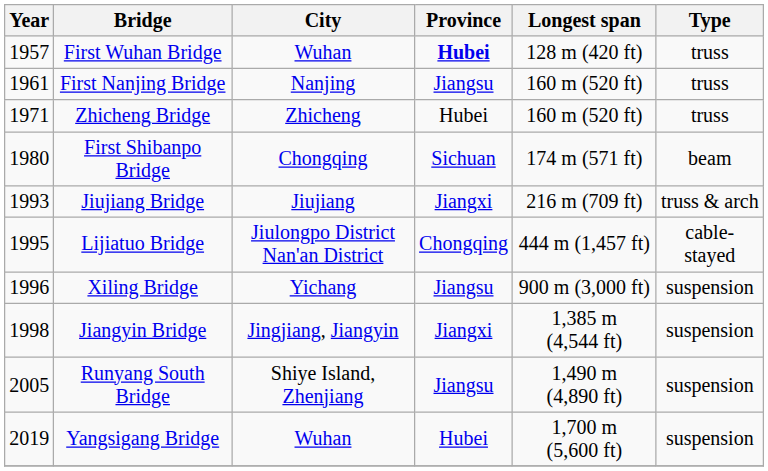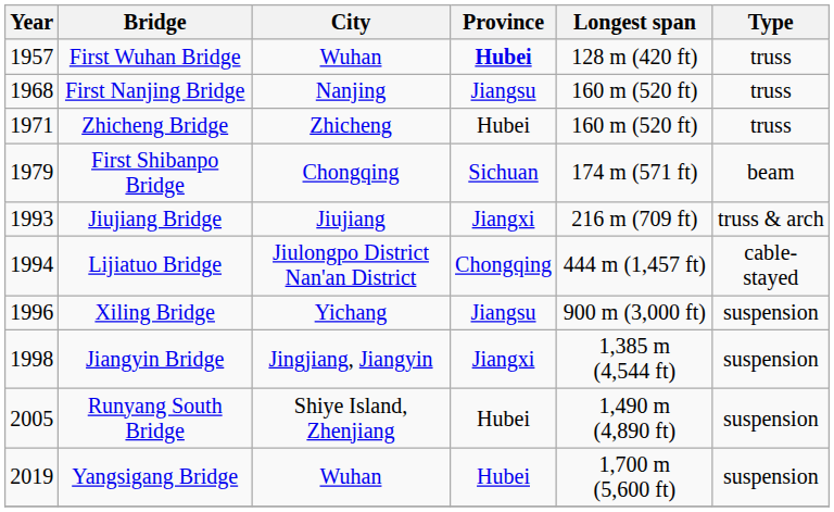 <table class="wikitable sortable;" style="text-align:center">
 <tr>
 <th>Year</th>
 <th>Bridge</th>
 <th>City</th>
 <th>Province</th>
 <th>Longest span</th>
 <th>Type</th>
 </tr>
 <tr>
 <td>1957</td>
 <td><a href='#'>First Wuhan Bridge</a></td>
 <td><a href='#'>Wuhan</a></td>
 <td><strong><a href='#'>Hubei</a></strong></td>
 <td>128 m (420 ft)</td>
 <td>truss</td>
 </tr>
 <tr>
-<td>1961</td>
+<td>1968</td>
 <td><a href='#'>First Nanjing Bridge</a></td>
 <td><a href='#'>Nanjing</a></td>
 <td><a href='#'>Jiangsu</a></td>
 <td>160 m (520 ft)</td>
 <td>truss</td>
 </tr>
 <tr>
 <td>1971</td>
 <td><a href='#'>Zhicheng Bridge</a></td>
 <td><a href='#'>Zhicheng</a></td>
 <td>Hubei</td>
 <td>160 m (520 ft)</td>
 <td>truss</td>
 </tr>
 <tr>
-<td>1980</td>
+<td>1979</td>
 <td><a href='#'>First Shibanpo Bridge</a></td>
 <td><a href='#'>Chongqing</a></td>
 <td><a href='#'>Sichuan</a></td>
 <td>174 m (571 ft)</td>
 <td>beam</td>
 </tr>
 <tr>
 <td>1993</td>
 <td><a href='#'>Jiujiang Bridge</a></td>
 <td><a href='#'>Jiujiang</a></td>
 <td><a href='#'>Jiangxi</a></td>
 <td>216 m (709 ft)</td>
 <td>truss & arch</td>
 </tr>
 <tr>
-<td>1995</td>
+<td>1994</td>
 <td><a href='#'>Lijiatuo Bridge</a></td>
 <td><a href='#'>Jiulongpo District</a><br><a href='#'>Nan'an District</a></td>
 <td><a href='#'>Chongqing</a></td>
 <td>444 m (1,457 ft)</td>
 <td>cable-stayed</td>
 </tr>
 <tr>
 <td>1996</td>
 <td><a href='#'>Xiling Bridge</a></td>
 <td><a href='#'>Yichang</a></td>
 <td><a href='#'>Jiangsu</a></td>
 <td>900 m (3,000 ft)</td>
 <td>suspension</td>
 </tr>
 <tr>
 <td>1998</td>
 <td><a href='#'>Jiangyin Bridge</a></td>
 <td><a href='#'>Jingjiang</a>, <a href='#'>Jiangyin</a></td>
 <td><a href='#'>Jiangxi</a></td>
 <td>1,385 m (4,544 ft)</td>
 <td>suspension</td>
 </tr>
 <tr>
 <td>2005</td>
 <td><a href='#'>Runyang South Bridge</a></td>
 <td>Shiye Island, <a href='#'>Zhenjiang</a></td>
-<td><a href='#'>Jiangsu</a></td>
+<td>Hubei</td>
 <td>1,490 m (4,890 ft)</td>
 <td>suspension</td>
 </tr>
 <tr>
 <td>2019</td>
 <td><a href='#'>Yangsigang Bridge</a></td>
 <td><a href='#'>Wuhan</a></td>
 <td><a href='#'>Hubei</a></td>
 <td>1,700 m (5,600 ft)</td>
 <td>suspension</td>
 </tr>
 <tr>
 </tr>
 </table>
